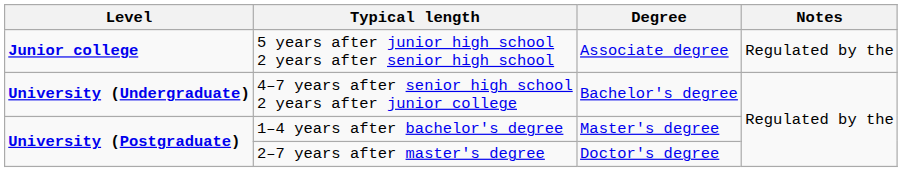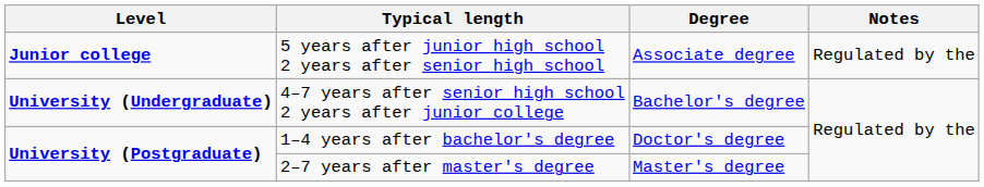 <table class=wikitable>
 <tr>
 <th>Level</th>
 <th>Typical length</th>
 <th>Degree</th>
 <th>Notes</th>
 </tr>
 <tr>
 <td><strong><a href='#'>Junior college</a></strong></td>
 <td>5 years after <a href='#'>junior high school</a><br>2 years after <a href='#'>senior high school</a></td>
 <td><a href='#'>Associate degree</a></td>
 <td>Regulated by the </td>
 </tr>
 <tr>
 <td><strong><a href='#'>University</a> (<a href='#'>Undergraduate</a>)</strong></td>
 <td>4–7 years after <a href='#'>senior high school</a><br>2 years after <a href='#'>junior college</a></td>
 <td><a href='#'>Bachelor's degree</a></td>
 <td rowspan=3>Regulated by the </td>
 </tr>
 <tr>
 <td rowspan=2><strong><a href='#'>University</a> (<a href='#'>Postgraduate</a>)</strong></td>
 <td>1–4 years after <a href='#'>bachelor's degree</a></td>
-<td><a href='#'>Master's degree</a></td>
+<td><a href='#'>Doctor's degree</a></td>
 </tr>
 <tr>
 <td>2–7 years after <a href='#'>master's degree</a></td>
-<td><a href='#'>Doctor's degree</a></td>
+<td><a href='#'>Master's degree</a></td>
 </tr>
 </table>
